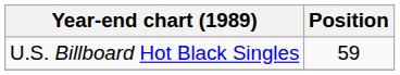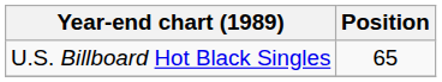 <table class="wikitable sortable">
 <tr>
 <th>Year-end chart (1989)</th>
 <th>Position</th>
 </tr>
 <tr>
 <td align="left">U.S. <em>Billboard</em> <a href='#'>Hot Black Singles</a></td>
-<td align="center">59</td>
+<td align="center">65</td>
 </tr>
 <tr>
 </tr>
 </table>
